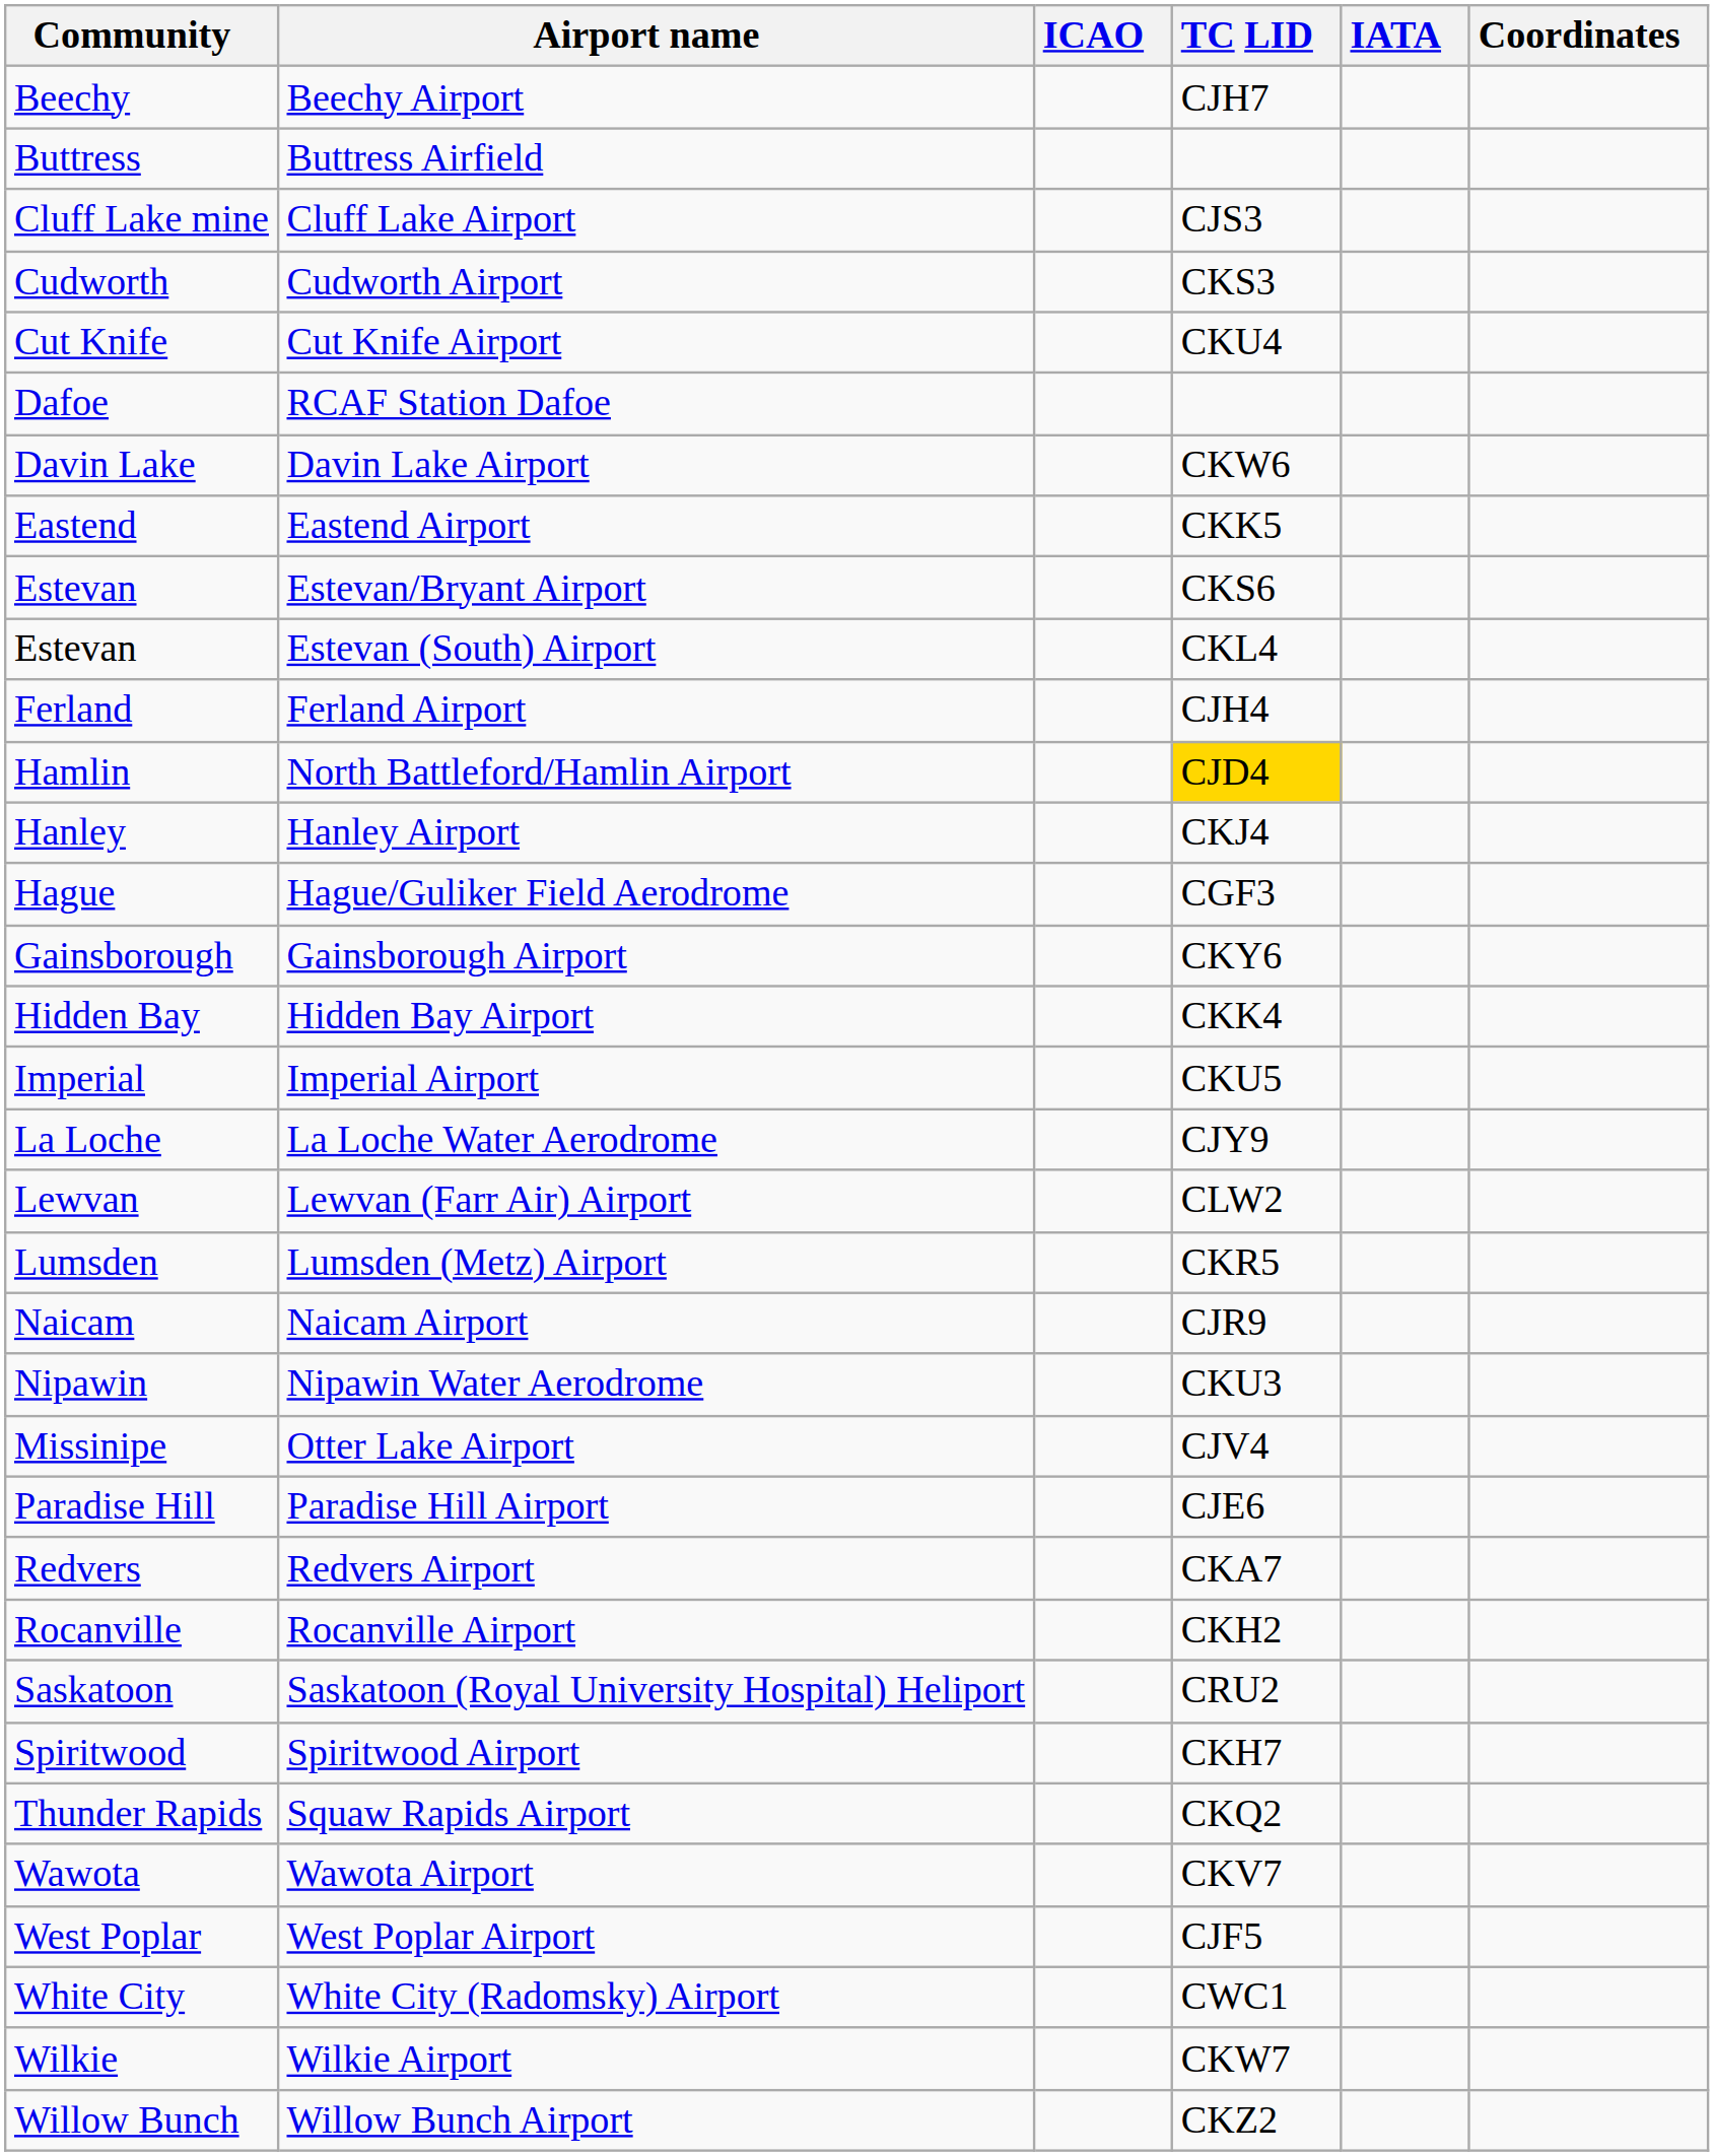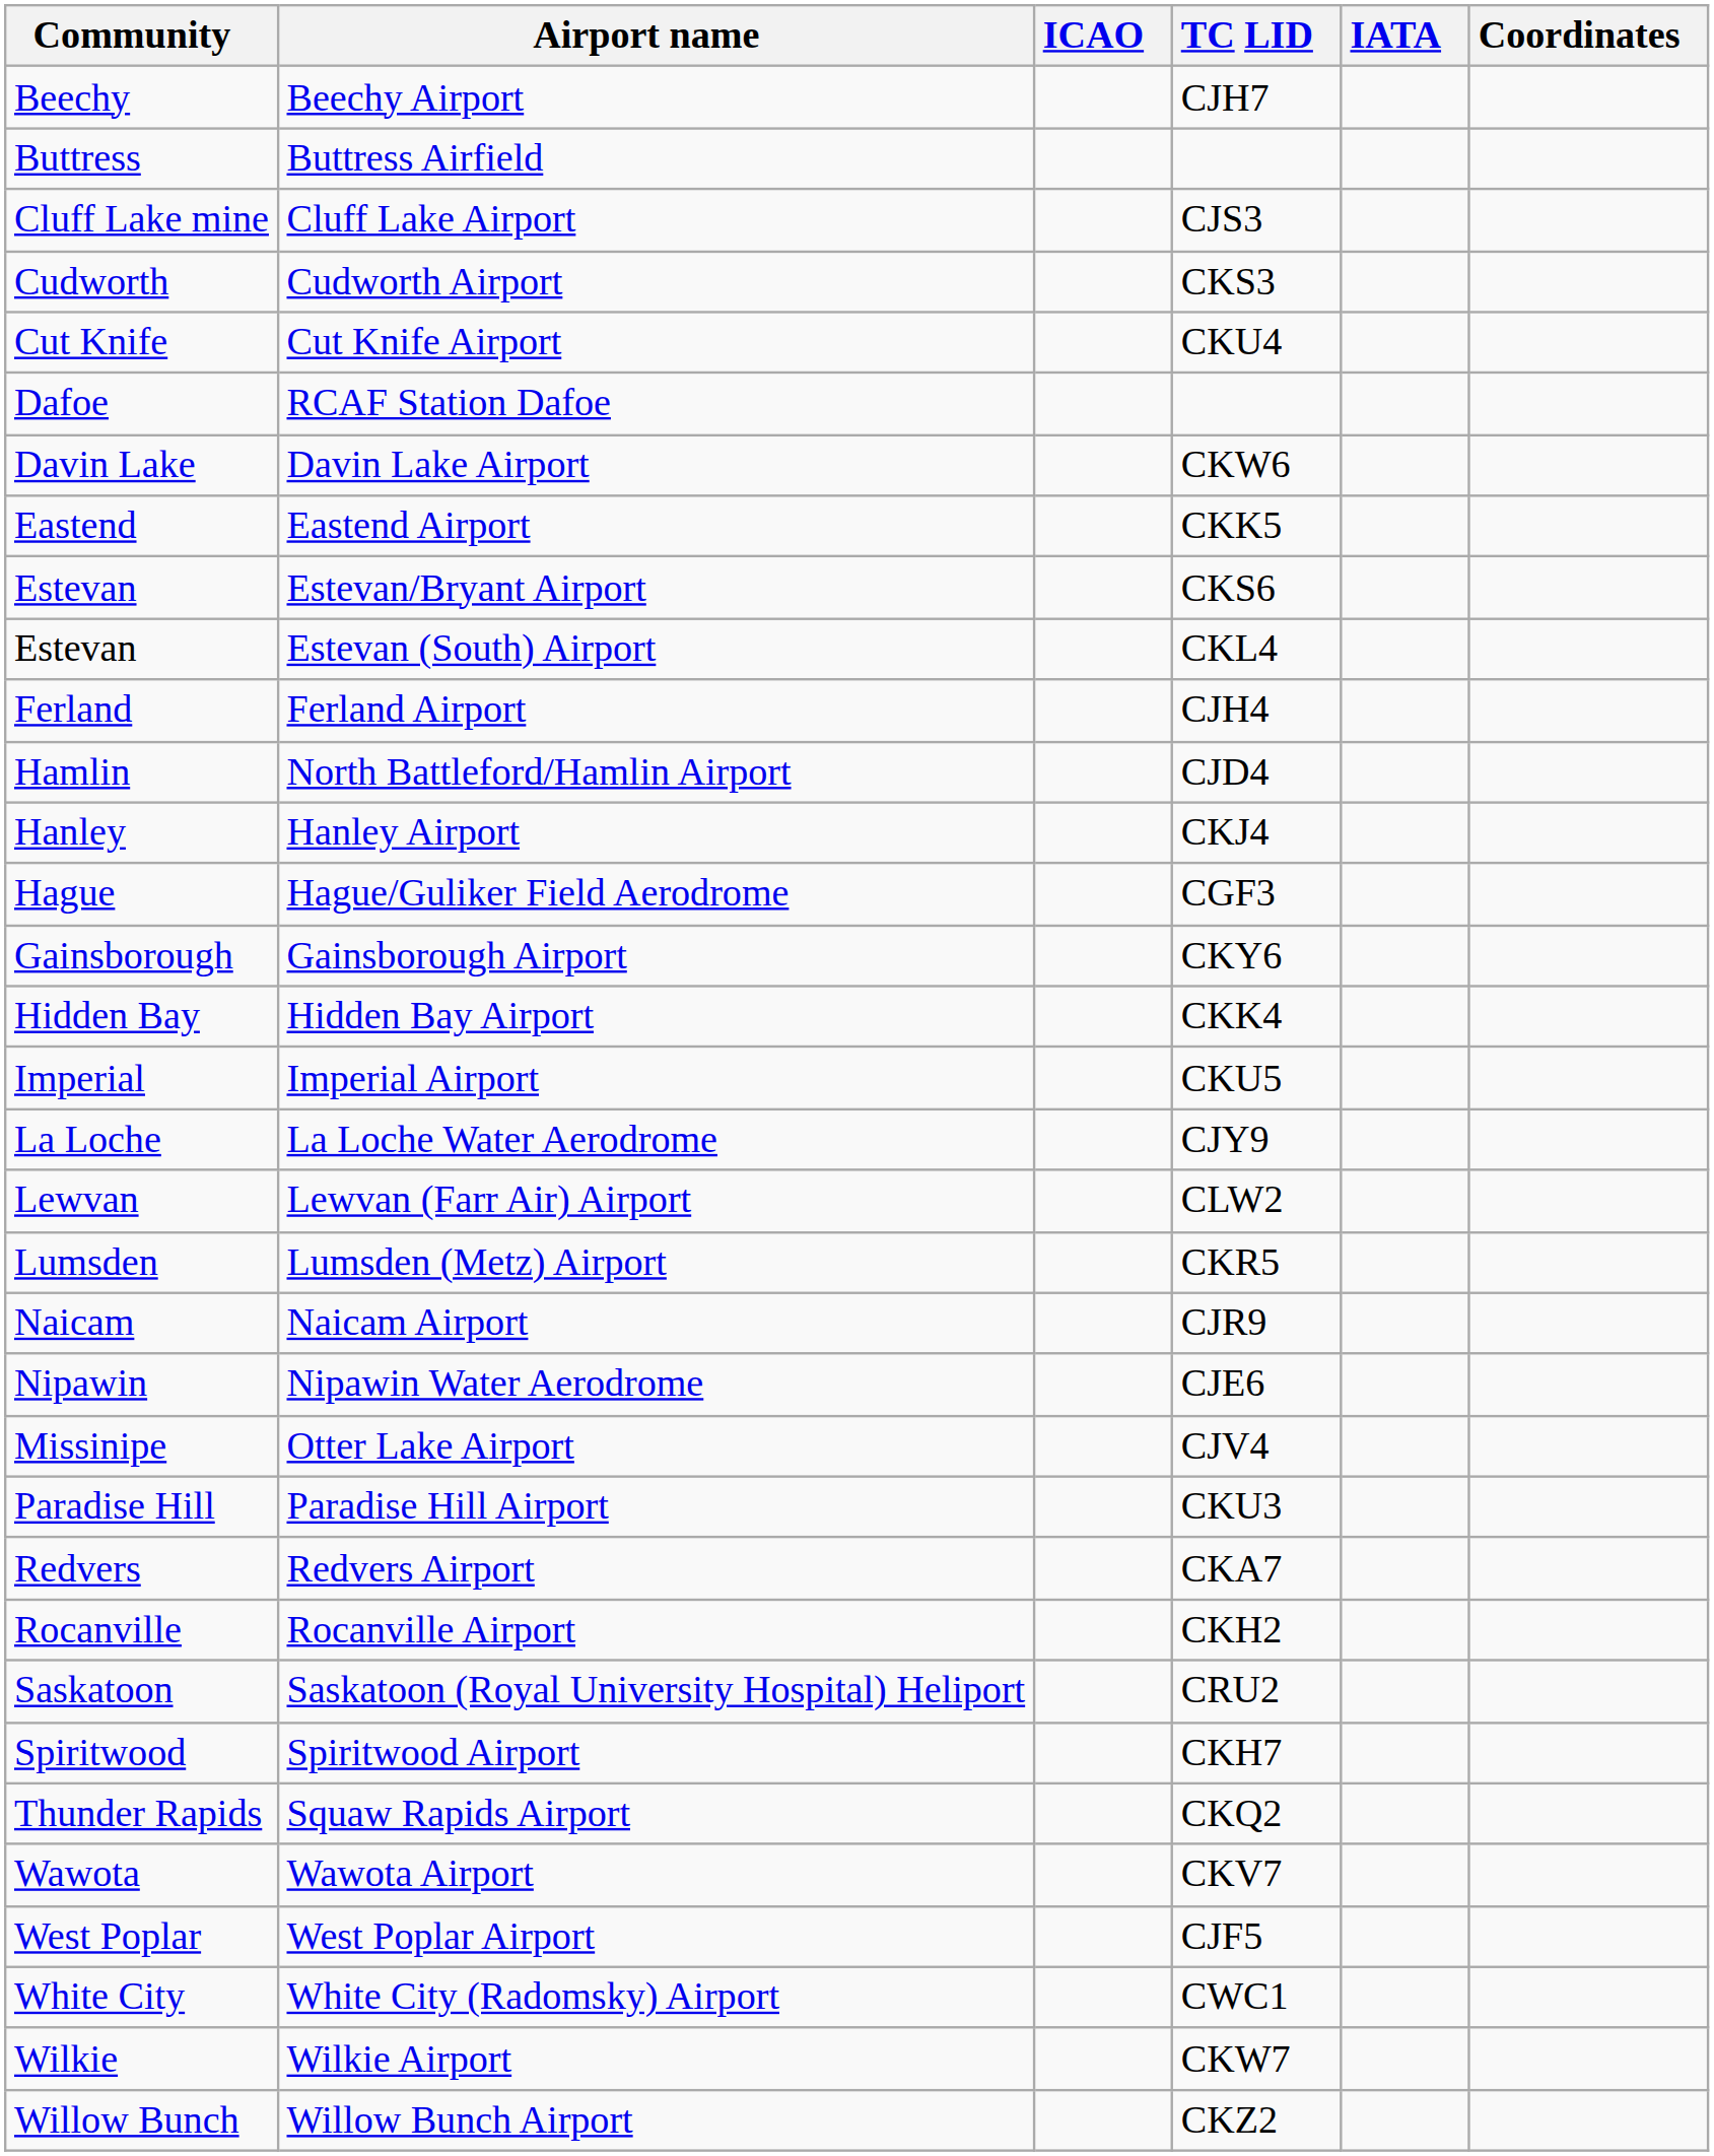 <table class="wikitable sortable" style="width:auto;">
 <tr>
 <th width="*">Community  </th>
 <th width="*">Airport name  </th>
 <th width="*"><a href='#'>ICAO</a>  </th>
 <th width="*"><a href='#'>TC</a> <a href='#'>LID</a>  </th>
 <th width="*"><a href='#'>IATA</a>  </th>
 <th width="*" class=unsortable>Coordinates  </th>
 </tr>
 <tr>
 <td><a href='#'>Beechy</a></td>
 <td><a href='#'>Beechy Airport</a></td>
 <td></td>
 <td>CJH7</td>
 <td></td>
 <td></td>
 </tr>
 <tr>
 <td><a href='#'>Buttress</a></td>
 <td><a href='#'>Buttress Airfield</a></td>
 <td></td>
 <td></td>
 <td></td>
 <td></td>
 </tr>
 <tr>
 <td><a href='#'>Cluff Lake mine</a></td>
 <td><a href='#'>Cluff Lake Airport</a></td>
 <td></td>
 <td>CJS3</td>
 <td></td>
 <td></td>
 </tr>
 <tr>
 <td><a href='#'>Cudworth</a></td>
 <td><a href='#'>Cudworth Airport</a></td>
 <td></td>
 <td>CKS3</td>
 <td></td>
 <td></td>
 </tr>
 <tr>
 <td><a href='#'>Cut Knife</a></td>
 <td><a href='#'>Cut Knife Airport</a></td>
 <td></td>
 <td>CKU4</td>
 <td></td>
 <td></td>
 </tr>
 <tr>
 <td><a href='#'>Dafoe</a></td>
 <td><a href='#'>RCAF Station Dafoe</a></td>
 <td></td>
 <td></td>
 <td></td>
 <td></td>
 </tr>
 <tr>
 <td><a href='#'>Davin Lake</a></td>
 <td><a href='#'>Davin Lake Airport</a></td>
 <td></td>
 <td>CKW6</td>
 <td></td>
 <td></td>
 </tr>
 <tr>
 <td><a href='#'>Eastend</a></td>
 <td><a href='#'>Eastend Airport</a></td>
 <td></td>
 <td>CKK5</td>
 <td></td>
 <td></td>
 </tr>
 <tr>
 <td><a href='#'>Estevan</a></td>
 <td><a href='#'>Estevan/Bryant Airport</a></td>
 <td></td>
 <td>CKS6</td>
 <td></td>
 <td></td>
 </tr>
 <tr>
 <td>Estevan</td>
 <td><a href='#'>Estevan (South) Airport</a></td>
 <td></td>
 <td>CKL4</td>
 <td></td>
 <td></td>
 </tr>
 <tr>
 <td><a href='#'>Ferland</a></td>
 <td><a href='#'>Ferland Airport</a></td>
 <td></td>
 <td>CJH4</td>
 <td></td>
 <td></td>
 </tr>
 <tr>
 <td><a href='#'>Hamlin</a></td>
 <td><a href='#'>North Battleford/Hamlin Airport</a></td>
 <td></td>
-<td style="background: gold;">CJD4</td>
+<td>CJD4</td>
 <td></td>
 <td></td>
 </tr>
 <tr>
 <td><a href='#'>Hanley</a></td>
 <td><a href='#'>Hanley Airport</a></td>
 <td></td>
 <td>CKJ4</td>
 <td></td>
 <td></td>
 </tr>
 <tr>
 <td><a href='#'>Hague</a></td>
 <td><a href='#'>Hague/Guliker Field Aerodrome</a></td>
 <td></td>
 <td>CGF3</td>
 <td></td>
 <td></td>
 </tr>
 <tr>
 <td><a href='#'>Gainsborough</a></td>
 <td><a href='#'>Gainsborough Airport</a></td>
 <td></td>
 <td>CKY6</td>
 <td></td>
 <td></td>
 </tr>
 <tr>
 <td><a href='#'>Hidden Bay</a></td>
 <td><a href='#'>Hidden Bay Airport</a></td>
 <td></td>
 <td>CKK4</td>
 <td></td>
 <td></td>
 </tr>
 <tr>
 <td><a href='#'>Imperial</a></td>
 <td><a href='#'>Imperial Airport</a></td>
 <td></td>
 <td>CKU5</td>
 <td></td>
 <td></td>
 </tr>
 <tr>
 <td><a href='#'>La Loche</a></td>
 <td><a href='#'>La Loche Water Aerodrome</a></td>
 <td></td>
 <td>CJY9</td>
 <td></td>
 <td></td>
 </tr>
 <tr>
 <td><a href='#'>Lewvan</a></td>
 <td><a href='#'>Lewvan (Farr Air) Airport</a></td>
 <td></td>
 <td>CLW2</td>
 <td></td>
 <td></td>
 </tr>
 <tr>
 <td><a href='#'>Lumsden</a></td>
 <td><a href='#'>Lumsden (Metz) Airport</a></td>
 <td></td>
 <td>CKR5</td>
 <td></td>
 <td></td>
 </tr>
 <tr>
 <td><a href='#'>Naicam</a></td>
 <td><a href='#'>Naicam Airport</a></td>
 <td></td>
 <td>CJR9</td>
 <td></td>
 <td></td>
 </tr>
 <tr>
 <td><a href='#'>Nipawin</a></td>
 <td><a href='#'>Nipawin Water Aerodrome</a></td>
 <td></td>
-<td>CKU3</td>
+<td>CJE6</td>
 <td></td>
 <td></td>
 </tr>
 <tr>
 <td><a href='#'>Missinipe</a></td>
 <td><a href='#'>Otter Lake Airport</a></td>
 <td></td>
 <td>CJV4</td>
 <td></td>
 <td></td>
 </tr>
 <tr>
 <td><a href='#'>Paradise Hill</a></td>
 <td><a href='#'>Paradise Hill Airport</a></td>
 <td></td>
-<td>CJE6</td>
+<td>CKU3</td>
 <td></td>
 <td></td>
 </tr>
 <tr>
 <td><a href='#'>Redvers</a></td>
 <td><a href='#'>Redvers Airport</a></td>
 <td></td>
 <td>CKA7</td>
 <td></td>
 <td></td>
 </tr>
 <tr>
 <td><a href='#'>Rocanville</a></td>
 <td><a href='#'>Rocanville Airport</a></td>
 <td></td>
 <td>CKH2</td>
 <td></td>
 <td></td>
 </tr>
 <tr>
 <td><a href='#'>Saskatoon</a></td>
 <td><a href='#'>Saskatoon (Royal University Hospital) Heliport</a></td>
 <td></td>
 <td>CRU2</td>
 <td></td>
 <td></td>
 </tr>
 <tr>
 <td><a href='#'>Spiritwood</a></td>
 <td><a href='#'>Spiritwood Airport</a></td>
 <td></td>
 <td>CKH7</td>
 <td></td>
 <td></td>
 </tr>
 <tr>
 <td><a href='#'>Thunder Rapids</a></td>
 <td><a href='#'>Squaw Rapids Airport</a></td>
 <td></td>
 <td>CKQ2</td>
 <td></td>
 <td></td>
 </tr>
 <tr>
 <td><a href='#'>Wawota</a></td>
 <td><a href='#'>Wawota Airport</a></td>
 <td></td>
 <td>CKV7</td>
 <td></td>
 <td></td>
 </tr>
 <tr>
 <td><a href='#'>West Poplar</a></td>
 <td><a href='#'>West Poplar Airport</a></td>
 <td></td>
 <td>CJF5</td>
 <td></td>
 <td></td>
 </tr>
 <tr>
 <td><a href='#'>White City</a></td>
 <td><a href='#'>White City (Radomsky) Airport</a></td>
 <td></td>
 <td>CWC1</td>
 <td></td>
 <td></td>
 </tr>
 <tr>
 <td><a href='#'>Wilkie</a></td>
 <td><a href='#'>Wilkie Airport</a></td>
 <td></td>
 <td>CKW7</td>
 <td></td>
 <td></td>
 </tr>
 <tr>
 <td><a href='#'>Willow Bunch</a></td>
 <td><a href='#'>Willow Bunch Airport</a></td>
 <td></td>
 <td>CKZ2</td>
 <td></td>
 <td></td>
 </tr>
 </table>
